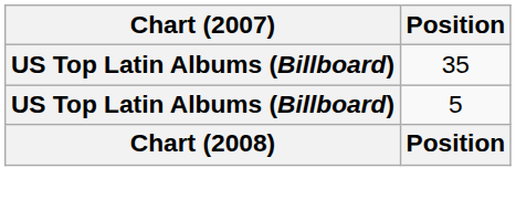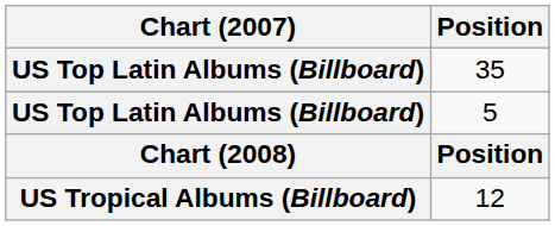 <table class="wikitable plainrowheaders">
 <tr>
 <th>Chart (2007)</th>
 <th>Position</th>
 </tr>
 <tr>
 <th scope="row">US Top Latin Albums (<em>Billboard</em>)</th>
 <td style="text-align:center;">35</td>
 </tr>
 <tr>
 <th scope="row">US Top Latin Albums (<em>Billboard</em>)</th>
 <td style="text-align:center;">5</td>
 </tr>
 <tr>
 <th>Chart (2008)</th>
 <th>Position</th>
 </tr>
+<tr>
+<th scope="row">US Tropical Albums (<em>Billboard</em>)</th>
+<td style="text-align:center;">12</td>
+</tr>
 </table>
